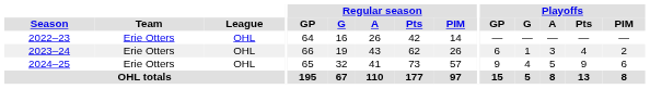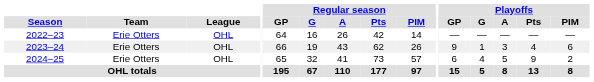 <table border="0" cellpadding="1" cellspacing="0" style="text-align:center; width:60em">
 <tr bgcolor="#e0e0e0">
 <th colspan="3" bgcolor="#ffffff"></th>
 <th rowspan="101" bgcolor="#ffffff"></th>
 <th colspan="5"><a href='#'>Regular season</a></th>
 <th rowspan="101" bgcolor="#ffffff"></th>
 <th colspan="5"><a href='#'>Playoffs</a></th>
 </tr>
 <tr bgcolor="#e0e0e0">
 <th><a href='#'>Season</a></th>
 <th>Team</th>
 <th>League</th>
 <th>GP</th>
 <th><a href='#'>G</a></th>
 <th><a href='#'>A</a></th>
 <th><a href='#'>Pts</a></th>
 <th><a href='#'>PIM</a></th>
 <th>GP</th>
 <th>G</th>
 <th>A</th>
 <th>Pts</th>
 <th>PIM</th>
 </tr>
 <tr>
 <td><a href='#'>2022–23</a></td>
 <td><a href='#'>Erie Otters</a></td>
 <td><a href='#'>OHL</a></td>
 <td>64</td>
 <td>16</td>
 <td>26</td>
 <td>42</td>
 <td>14</td>
 <td>—</td>
 <td>—</td>
 <td>—</td>
 <td>—</td>
 <td>—</td>
 </tr>
 <tr bgcolor="#f0f0f0">
 <td><a href='#'>2023–24</a></td>
 <td>Erie Otters</td>
 <td>OHL</td>
 <td>66</td>
 <td>19</td>
 <td>43</td>
 <td>62</td>
 <td>26</td>
-<td>6</td>
+<td>9</td>
 <td>1</td>
 <td>3</td>
 <td>4</td>
-<td>2</td>
+<td>6</td>
 </tr>
 <tr>
 <td><a href='#'>2024–25</a></td>
 <td>Erie Otters</td>
 <td>OHL</td>
 <td>65</td>
 <td>32</td>
 <td>41</td>
 <td>73</td>
 <td>57</td>
-<td>9</td>
+<td>6</td>
 <td>4</td>
 <td>5</td>
 <td>9</td>
-<td>6</td>
+<td>2</td>
 </tr>
 <tr bgcolor="#e0e0e0">
 <th colspan="3">OHL totals</th>
 <th>195</th>
 <th>67</th>
 <th>110</th>
 <th>177</th>
 <th>97</th>
 <th>15</th>
 <th>5</th>
 <th>8</th>
 <th>13</th>
 <th>8</th>
 </tr>
 </table>
